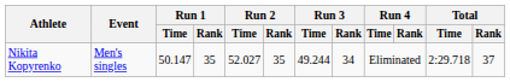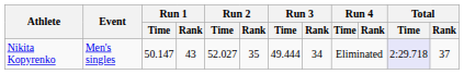 <table class="wikitable" style="font-size:90%">
 <tr>
 <th rowspan="2">Athlete</th>
 <th rowspan="2">Event</th>
 <th colspan=2>Run 1</th>
 <th colspan=2>Run 2</th>
 <th colspan=2>Run 3</th>
 <th colspan=2>Run 4</th>
 <th colspan=2>Total</th>
 </tr>
 <tr style="font-size:95%">
 <th>Time</th>
 <th>Rank</th>
 <th>Time</th>
 <th>Rank</th>
 <th>Time</th>
 <th>Rank</th>
 <th>Time</th>
 <th>Rank</th>
 <th>Time</th>
 <th>Rank</th>
 </tr>
 <tr align=center>
 <td align=left><a href='#'>Nikita Kopyrenko</a></td>
 <td align=left><a href='#'>Men's singles</a></td>
 <td>50.147</td>
-<td>35</td>
+<td>43</td>
 <td>52.027</td>
 <td>35</td>
-<td>49.244</td>
+<td>49.444</td>
 <td>34</td>
 <td colspan=2>Eliminated</td>
-<td>2:29.718</td>
+<td style="background: lavender;">2:29.718</td>
 <td>37</td>
 </tr>
 </table>
